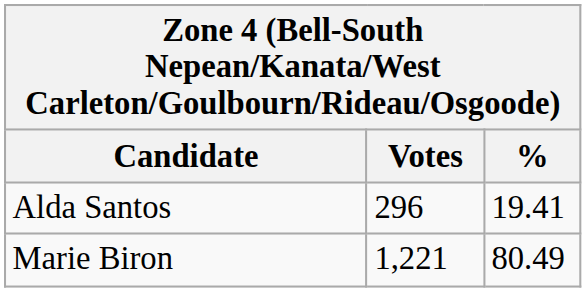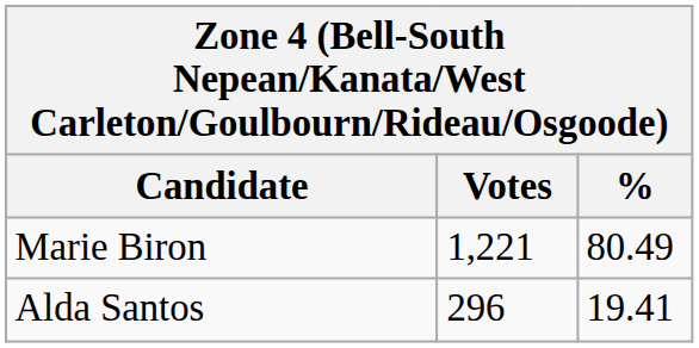 <table class="wikitable">
 <tr>
 <th colspan="3">Zone 4 (Bell-South Nepean/Kanata/West Carleton/Goulbourn/Rideau/Osgoode)</th>
 </tr>
 <tr>
 <th style="width: 170px">Candidate</th>
 <th style="width: 50px">Votes</th>
 <th style="width: 40px">%</th>
 </tr>
 <tr>
+<td>Marie Biron</td>
+<td>1,221</td>
+<td>80.49</td>
+</tr>
+<tr>
 <td>Alda Santos</td>
 <td>296</td>
 <td>19.41</td>
 </tr>
-<tr>
-<td>Marie Biron</td>
-<td>1,221</td>
-<td>80.49</td>
-</tr>
 </table>
